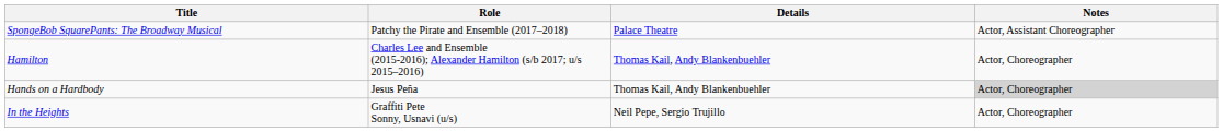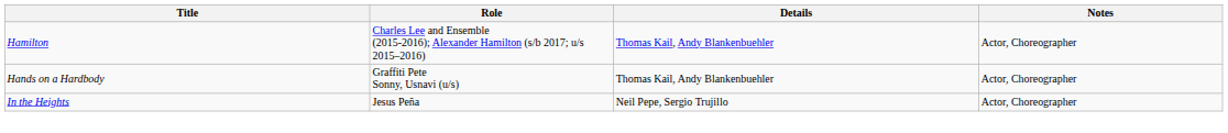 <table class="wikitable" style="width: 90%;">
 <tr>
 <th style="width: 30%;">Title</th>
 <th style="width: 20%;">Role</th>
 <th style="width: 30%;">Details</th>
 <th style="width: 20%;">Notes</th>
-</tr>
-<tr>
-<td><em><a href='#'>SpongeBob SquarePants: The Broadway Musical</a></em></td>
-<td>Patchy the Pirate and Ensemble (2017–2018)</td>
-<td><a href='#'>Palace Theatre</a></td>
-<td>Actor, Assistant Choreographer</td>
 </tr>
 <tr>
 <td><em><a href='#'>Hamilton</a></em></td>
 <td><a href='#'>Charles Lee</a> and Ensemble<br>(2015-2016); <a href='#'>Alexander Hamilton</a> (s/b 2017; u/s 2015–2016)</td>
 <td><a href='#'>Thomas Kail</a>, <a href='#'>Andy Blankenbuehler</a></td>
 <td>Actor, Choreographer</td>
 </tr>
 <tr>
 <td><em>Hands on a Hardbody</em></td>
-<td>Jesus Peña</td>
+<td>Graffiti Pete<br>Sonny, Usnavi (u/s)</td>
 <td>Thomas Kail, Andy Blankenbuehler</td>
-<td style="background: lightgrey;">Actor, Choreographer</td>
+<td>Actor, Choreographer</td>
 </tr>
 <tr>
 <td><em><a href='#'>In the Heights</a></em></td>
-<td>Graffiti Pete<br>Sonny, Usnavi (u/s)</td>
+<td>Jesus Peña</td>
 <td>Neil Pepe, Sergio Trujillo</td>
 <td>Actor, Choreographer</td>
 </tr>
 </table>
